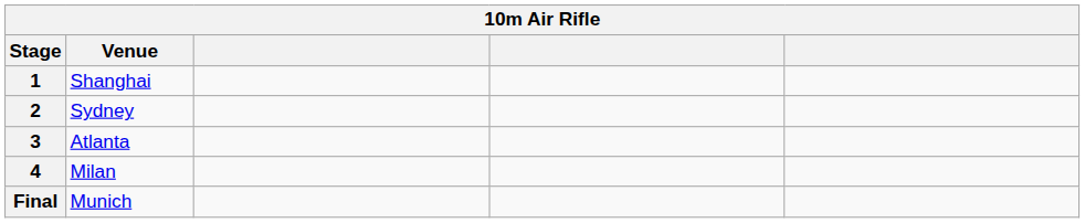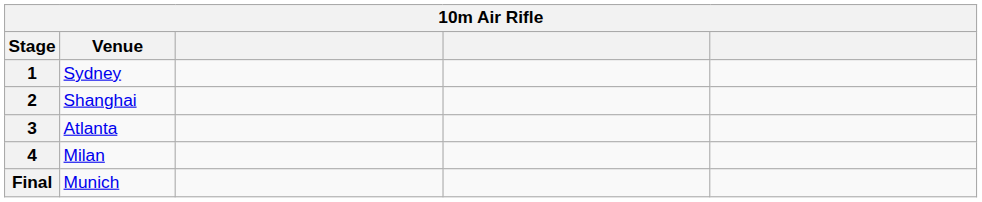 <table class="wikitable">
 <tr>
 <th colspan="5">10m Air Rifle</th>
 </tr>
 <tr>
 <th>Stage</th>
 <th width=100>Venue</th>
 <th width=240></th>
 <th width=240></th>
 <th width=240></th>
 </tr>
 <tr>
 <th>1</th>
-<td> <a href='#'>Shanghai</a></td>
+<td> <a href='#'>Sydney</a></td>
 <td></td>
 <td></td>
 <td></td>
 </tr>
 <tr>
 <th>2</th>
-<td> <a href='#'>Sydney</a></td>
+<td> <a href='#'>Shanghai</a></td>
 <td></td>
 <td></td>
 <td></td>
 </tr>
 <tr>
 <th>3</th>
 <td> <a href='#'>Atlanta</a></td>
 <td></td>
 <td></td>
 <td></td>
 </tr>
 <tr>
 <th>4</th>
 <td> <a href='#'>Milan</a></td>
 <td></td>
 <td></td>
 <td></td>
 </tr>
 <tr>
 <th>Final</th>
 <td> <a href='#'>Munich</a></td>
 <td></td>
 <td></td>
 <td></td>
 </tr>
 </table>
